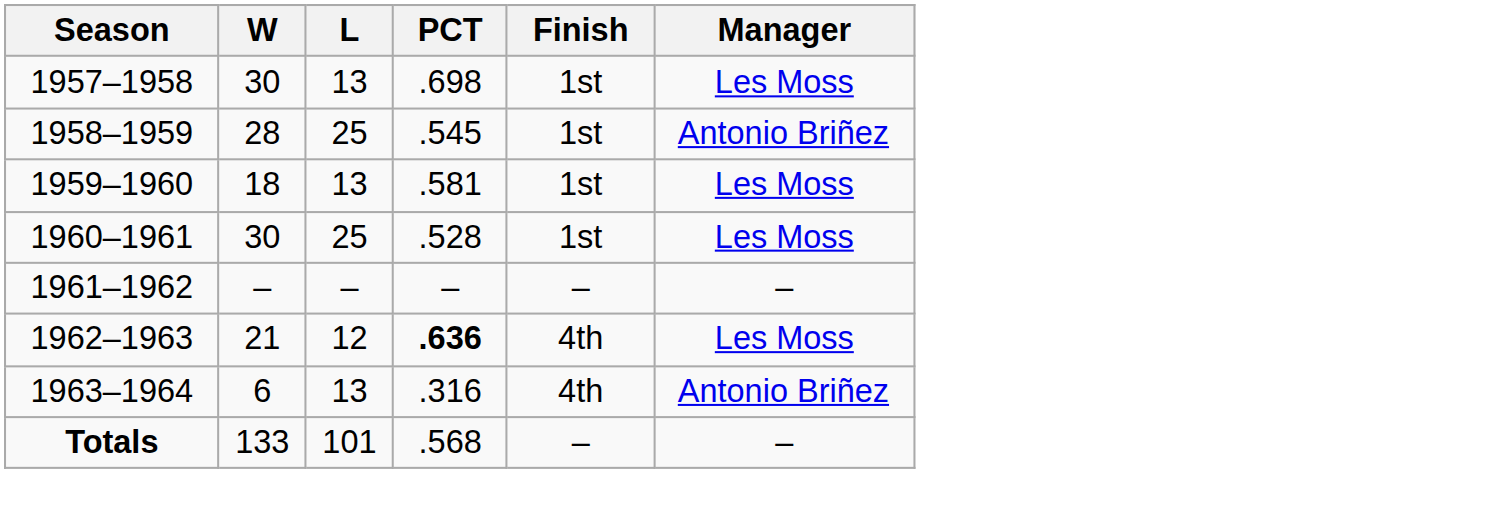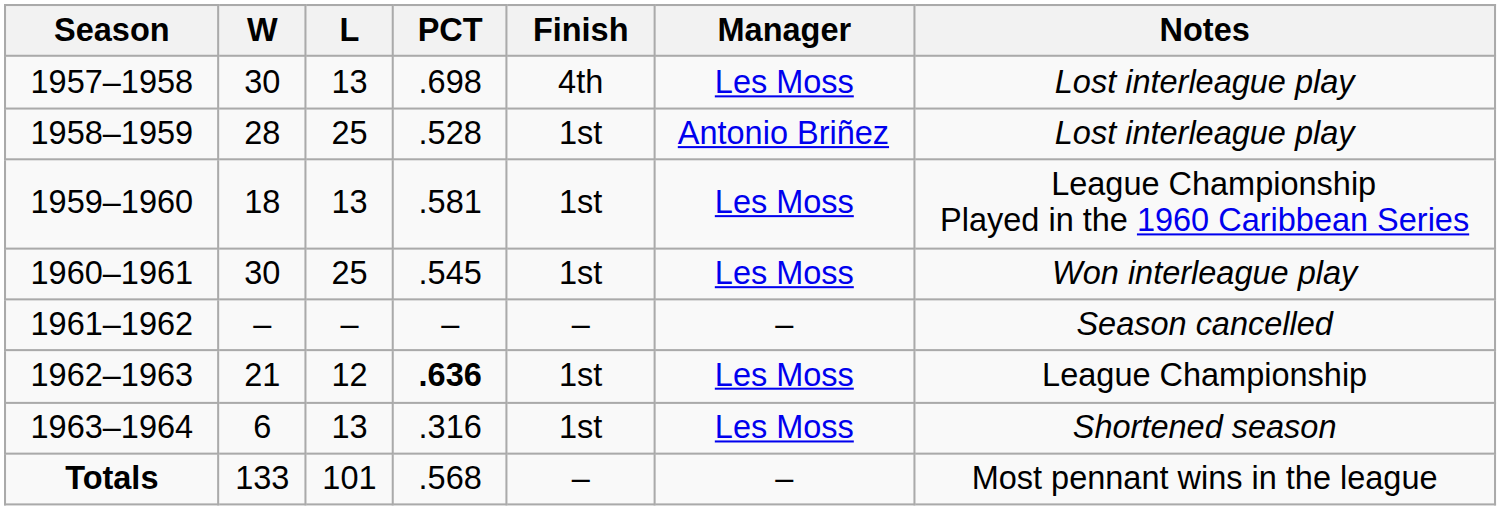 <table class="wikitable">
 <tr style="background: #F2F2F2;">
 <th>Season</th>
 <th>W</th>
 <th>L</th>
 <th>PCT</th>
 <th>  Finish  </th>
 <th>Manager</th>
+<th>Notes</th>
 </tr>
 <tr align=center>
 <td>  1957–1958  </td>
 <td>  30  </td>
 <td>  13  </td>
 <td>  .698  </td>
-<td>1st</td>
+<td>4th</td>
 <td>  <a href='#'>Les Moss</a>  </td>
+<td>  <em>Lost interleague play</em>  </td>
 </tr>
 <tr align=center>
 <td>  1958–1959  </td>
 <td>  28  </td>
 <td>  25  </td>
-<td>  .545  </td>
+<td>  .528  </td>
 <td>1st</td>
 <td>  <a href='#'>Antonio Briñez</a>  </td>
+<td>  <em>Lost interleague play</em>  </td>
 </tr>
 <tr align=center>
 <td>  1959–1960  </td>
 <td>  18  </td>
 <td>  13  </td>
 <td>  .581  </td>
 <td>1st</td>
 <td>  <a href='#'>Les Moss</a>  </td>
+<td>  League Championship<br>   Played in the <a href='#'>1960 Caribbean Series</a>  </td>
 </tr>
 <tr align=center>
 <td>  1960–1961  </td>
 <td>  30  </td>
 <td>  25  </td>
-<td>  .528  </td>
+<td>  .545  </td>
 <td>1st</td>
 <td>  <a href='#'>Les Moss</a>  </td>
+<td>  <em>Won interleague play</em>  </td>
 </tr>
 <tr align=center>
 <td>  1961–1962  </td>
 <td>–</td>
 <td>–</td>
 <td>–</td>
 <td>–</td>
 <td>–</td>
+<td><em>Season cancelled</em></td>
 </tr>
 <tr align=center>
 <td>  1962–1963  </td>
 <td>  21  </td>
 <td>  12  </td>
 <td><strong>  .636  </strong></td>
-<td>4th</td>
+<td>1st</td>
 <td>  <a href='#'>Les Moss</a>  </td>
+<td>  League Championship  </td>
 </tr>
 <tr align=center>
 <td>  1963–1964  </td>
 <td>  6  </td>
 <td>  13  </td>
 <td>  .316  </td>
-<td>4th</td>
-<td>  <a href='#'>Antonio Briñez</a>  </td>
+<td>1st</td>
+<td>  <a href='#'>Les Moss</a>  </td>
+<td>  <em>Shortened season</em>  </td>
 </tr>
 <tr align=center>
 <td>  <strong>Totals</strong>  </td>
 <td>133</td>
 <td>101</td>
 <td>  .568  </td>
 <td>–</td>
 <td>–</td>
+<td>Most pennant wins in the league</td>
 </tr>
 </table>
